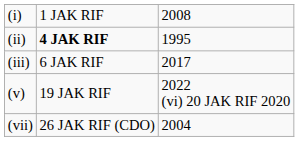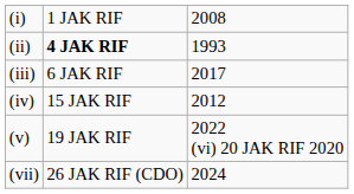 <table class="wikitable sortable">
 <tr>
 <td>(i)</td>
 <td>1 JAK RIF</td>
 <td>2008</td>
 </tr>
 <tr>
 <td>(ii)</td>
 <td><strong>4 JAK RIF</strong></td>
-<td>1995</td>
+<td>1993</td>
 </tr>
 <tr>
 <td>(iii)</td>
 <td>6 JAK RIF</td>
 <td>2017</td>
+</tr>
+<tr>
+<td>(iv)</td>
+<td>15 JAK RIF</td>
+<td>2012</td>
 </tr>
 <tr>
 <td>(v)</td>
 <td>19 JAK RIF</td>
 <td>2022<br>(vi) 20 JAK RIF 2020</td>
 </tr>
 <tr>
 <td>(vii)</td>
 <td>26 JAK RIF (CDO)</td>
-<td>2004</td>
+<td>2024</td>
 </tr>
 </table>
